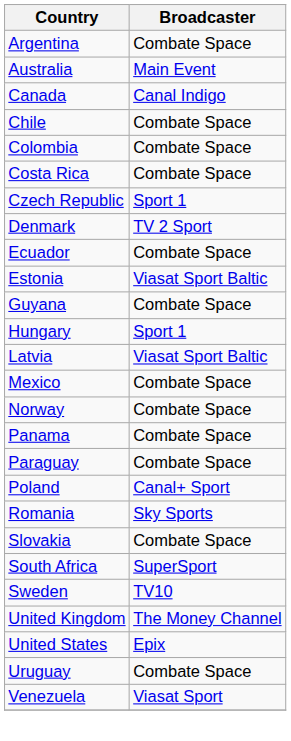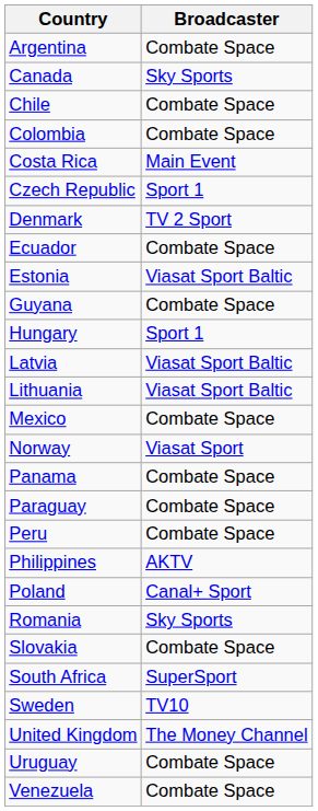 <table class="wikitable">
 <tr>
 <th align=center>Country</th>
 <th align=center>Broadcaster</th>
 </tr>
 <tr>
 <td> <a href='#'>Argentina</a></td>
 <td>Combate Space</td>
 </tr>
 <tr>
-<td> <a href='#'>Australia</a></td>
-<td><a href='#'>Main Event</a></td>
-</tr>
-<tr>
 <td> <a href='#'>Canada</a></td>
-<td><a href='#'>Canal Indigo</a></td>
+<td><a href='#'>Sky Sports</a></td>
 </tr>
 <tr>
 <td> <a href='#'>Chile</a></td>
 <td>Combate Space</td>
 </tr>
 <tr>
 <td> <a href='#'>Colombia</a></td>
 <td>Combate Space</td>
 </tr>
 <tr>
 <td> <a href='#'>Costa Rica</a></td>
-<td>Combate Space</td>
+<td><a href='#'>Main Event</a></td>
 </tr>
 <tr>
 <td> <a href='#'>Czech Republic</a></td>
 <td><a href='#'>Sport 1</a></td>
 </tr>
 <tr>
 <td> <a href='#'>Denmark</a></td>
 <td><a href='#'>TV 2 Sport</a></td>
 </tr>
 <tr>
 <td> <a href='#'>Ecuador</a></td>
 <td>Combate Space</td>
 </tr>
 <tr>
 <td> <a href='#'>Estonia</a></td>
 <td><a href='#'>Viasat Sport Baltic</a></td>
 </tr>
 <tr>
 <td> <a href='#'>Guyana</a></td>
 <td>Combate Space</td>
 </tr>
 <tr>
 <td> <a href='#'>Hungary</a></td>
 <td><a href='#'>Sport 1</a></td>
 </tr>
 <tr>
 <td> <a href='#'>Latvia</a></td>
 <td><a href='#'>Viasat Sport Baltic</a></td>
 </tr>
 <tr>
+<td> <a href='#'>Lithuania</a></td>
+<td><a href='#'>Viasat Sport Baltic</a></td>
+</tr>
+<tr>
 <td> <a href='#'>Mexico</a></td>
 <td>Combate Space</td>
 </tr>
 <tr>
 <td> <a href='#'>Norway</a></td>
-<td>Combate Space</td>
+<td><a href='#'>Viasat Sport</a></td>
 </tr>
 <tr>
 <td> <a href='#'>Panama</a></td>
 <td>Combate Space</td>
 </tr>
 <tr>
 <td> <a href='#'>Paraguay</a></td>
 <td>Combate Space</td>
+</tr>
+<tr>
+<td> <a href='#'>Peru</a></td>
+<td>Combate Space</td>
+</tr>
+<tr>
+<td> <a href='#'>Philippines</a></td>
+<td><a href='#'>AKTV</a></td>
 </tr>
 <tr>
 <td> <a href='#'>Poland</a></td>
 <td><a href='#'>Canal+ Sport</a></td>
 </tr>
 <tr>
 <td> <a href='#'>Romania</a></td>
 <td><a href='#'>Sky Sports</a></td>
 </tr>
 <tr>
 <td> <a href='#'>Slovakia</a></td>
 <td>Combate Space</td>
 </tr>
 <tr>
 <td> <a href='#'>South Africa</a></td>
 <td><a href='#'>SuperSport</a></td>
 </tr>
 <tr>
 <td> <a href='#'>Sweden</a></td>
 <td><a href='#'>TV10</a></td>
 </tr>
 <tr>
 <td> <a href='#'>United Kingdom</a></td>
 <td><a href='#'>The Money Channel</a></td>
 </tr>
 <tr>
-<td> <a href='#'>United States</a></td>
-<td><a href='#'>Epix</a></td>
-</tr>
-<tr>
 <td> <a href='#'>Uruguay</a></td>
 <td>Combate Space</td>
 </tr>
 <tr>
 <td> <a href='#'>Venezuela</a></td>
-<td><a href='#'>Viasat Sport</a></td>
+<td>Combate Space</td>
 </tr>
 <tr>
 </tr>
 </table>
